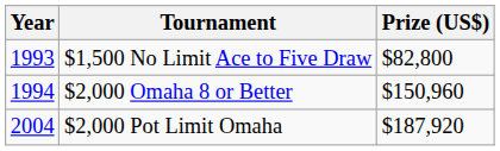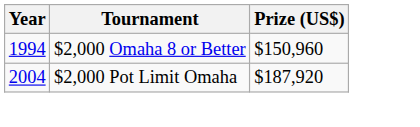 <table class="wikitable">
 <tr>
 <th>Year</th>
 <th>Tournament</th>
 <th>Prize (US$)</th>
-</tr>
-<tr>
-<td><a href='#'>1993</a></td>
-<td>$1,500 No Limit <a href='#'>Ace to Five Draw</a></td>
-<td>$82,800</td>
 </tr>
 <tr>
 <td><a href='#'>1994</a></td>
 <td>$2,000 <a href='#'>Omaha 8 or Better</a></td>
 <td>$150,960</td>
 </tr>
 <tr>
 <td><a href='#'>2004</a></td>
 <td>$2,000 Pot Limit Omaha</td>
 <td>$187,920</td>
 </tr>
 </table>
